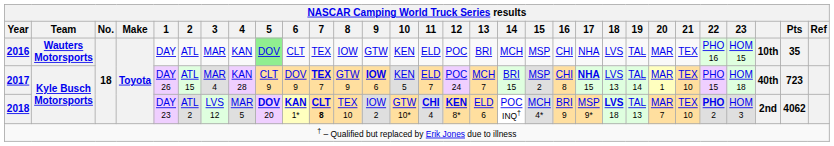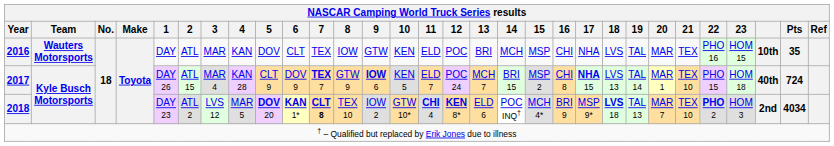 <table class="wikitable" style="text-align:center; font-size:75%">
 <tr>
 <th colspan=45><a href='#'>NASCAR Camping World Truck Series</a> results</th>
 </tr>
 <tr>
 <th>Year</th>
 <th>Team</th>
 <th>No.</th>
 <th>Make</th>
 <th>1</th>
 <th>2</th>
 <th>3</th>
 <th>4</th>
 <th>5</th>
 <th>6</th>
 <th>7</th>
 <th>8</th>
 <th>9</th>
 <th>10</th>
 <th>11</th>
 <th>12</th>
 <th>13</th>
 <th>14</th>
 <th>15</th>
 <th>16</th>
 <th>17</th>
 <th>18</th>
 <th>19</th>
 <th>20</th>
 <th>21</th>
 <th>22</th>
 <th>23</th>
 <th></th>
 <th>Pts</th>
 <th>Ref</th>
 </tr>
 <tr>
 <th><a href='#'>2016</a></th>
 <th><a href='#'>Wauters Motorsports</a></th>
 <th rowspan=3>18</th>
 <th rowspan=3><a href='#'>Toyota</a></th>
 <td><a href='#'>DAY</a></td>
 <td><a href='#'>ATL</a></td>
 <td><a href='#'>MAR</a></td>
 <td><a href='#'>KAN</a></td>
-<td style="background: lightgreen;"><a href='#'>DOV</a></td>
+<td><a href='#'>DOV</a></td>
 <td><a href='#'>CLT</a></td>
 <td><a href='#'>TEX</a></td>
 <td><a href='#'>IOW</a></td>
 <td><a href='#'>GTW</a></td>
 <td><a href='#'>KEN</a></td>
 <td><a href='#'>ELD</a></td>
 <td><a href='#'>POC</a></td>
 <td><a href='#'>BRI</a></td>
 <td><a href='#'>MCH</a></td>
 <td><a href='#'>MSP</a></td>
 <td><a href='#'>CHI</a></td>
 <td><a href='#'>NHA</a></td>
 <td><a href='#'>LVS</a></td>
 <td><a href='#'>TAL</a></td>
 <td><a href='#'>MAR</a></td>
 <td><a href='#'>TEX</a></td>
 <td style="background:#DFFFDF;"><a href='#'>PHO</a><br><small>16</small></td>
 <td style="background:#DFFFDF;"><a href='#'>HOM</a><br><small>15</small></td>
 <th>10th</th>
 <th>35</th>
 <th></th>
 </tr>
 <tr>
 <th><a href='#'>2017</a></th>
 <th rowspan=2><a href='#'>Kyle Busch Motorsports</a></th>
 <td style="background:#EFCFFF;"><a href='#'>DAY</a><br><small>26</small></td>
 <td style="background:#DFFFDF;"><a href='#'>ATL</a><br><small>15</small></td>
 <td style="background:#DFDFDF;"><a href='#'>MAR</a><br><small>4</small></td>
 <td style="background:#EFCFFF;"><a href='#'>KAN</a><br><small>28</small></td>
 <td style="background:#FFDF9F;"><a href='#'>CLT</a><br><small>9</small></td>
 <td style="background:#FFDF9F;"><a href='#'>DOV</a><br><small>9</small></td>
 <td style="background:#FFDF9F;"><strong><a href='#'>TEX</a></strong><br><small>7</small></td>
 <td style="background:#FFDF9F;"><a href='#'>GTW</a><br><small>9</small></td>
 <td style="background:#FFDF9F;"><strong><a href='#'>IOW</a></strong><br><small>6</small></td>
 <td style="background:#DFDFDF;"><a href='#'>KEN</a><br><small>5</small></td>
 <td style="background:#FFDF9F;"><a href='#'>ELD</a><br><small>7</small></td>
 <td style="background:#EFCFFF;"><a href='#'>POC</a><br><small>24</small></td>
 <td style="background:#FFDF9F;"><a href='#'>MCH</a><br><small>7</small></td>
 <td style="background:#DFFFDF;"><a href='#'>BRI</a><br><small>15</small></td>
 <td style="background:#DFDFDF;"><a href='#'>MSP</a><br><small>2</small></td>
 <td style="background:#FFDF9F;"><a href='#'>CHI</a><br><small>8</small></td>
 <td style="background:#DFFFDF;"><strong><a href='#'>NHA</a></strong><br><small>15</small></td>
 <td style="background:#DFFFDF;"><a href='#'>LVS</a><br><small>13</small></td>
 <td style="background:#DFFFDF;"><a href='#'>TAL</a><br><small>14</small></td>
 <td style="background:#FFFFBF;"><a href='#'>MAR</a><br><small>1</small></td>
 <td style="background:#FFDF9F;"><a href='#'>TEX</a><br><small>10</small></td>
 <td style="background:#EFCFFF;"><a href='#'>PHO</a><br><small>15</small></td>
 <td style="background:#DFFFDF;"><a href='#'>HOM</a><br><small>18</small></td>
 <th>40th</th>
-<th>723</th>
+<th>724</th>
 <th></th>
 </tr>
 <tr>
 <th><a href='#'>2018</a></th>
 <td style="background:#EFCFFF;"><a href='#'>DAY</a><br><small>23</small></td>
 <td style="background:#DFDFDF;"><a href='#'>ATL</a><br><small>2</small></td>
 <td style="background:#DFFFDF;"><a href='#'>LVS</a><br><small>12</small></td>
 <td style="background:#DFDFDF;"><a href='#'>MAR</a><br><small>5</small></td>
 <td style="background:#EFCFFF;"><strong><a href='#'>DOV</a></strong><br><small>20</small></td>
 <td style="background:#FFFFBF;"><strong><a href='#'>KAN</a></strong><br><small>1*</small></td>
 <td style="background:#FFDF9F;"><strong><a href='#'>CLT</a><br><small>8</small></strong></td>
 <td style="background:#FFDF9F;"><a href='#'>TEX</a><br><small>10</small></td>
 <td style="background:#DFDFDF;"><a href='#'>IOW</a><br><small>2</small></td>
 <td style="background:#FFDF9F;"><a href='#'>GTW</a><br><small>10*</small></td>
 <td style="background:#DFDFDF;"><strong><a href='#'>CHI</a></strong><br><small>4</small></td>
 <td style="background:#FFDF9F;"><strong><a href='#'>KEN</a></strong><br><small>8*</small></td>
 <td style="background:#FFDF9F;"><a href='#'>ELD</a><br><small>6</small></td>
 <td style="background:#FFFFFF;"><a href='#'>POC</a><br><small>INQ<sup>†</sup></small></td>
 <td style="background:#DFDFDF;"><a href='#'>MCH</a><br><small>4*</small></td>
 <td style="background:#FFDF9F;"><a href='#'>BRI</a><br><small>9</small></td>
 <td style="background:#FFDF9F;"><a href='#'>MSP</a><br><small>9*</small></td>
 <td style="background:#DFFFDF;"><strong><a href='#'>LVS</a></strong><br><small>18</small></td>
 <td style="background:#DFFFDF;"><a href='#'>TAL</a><br><small>13</small></td>
 <td style="background:#FFDF9F;"><a href='#'>MAR</a><br><small>7</small></td>
 <td style="background:#FFDF9F;"><a href='#'>TEX</a><br><small>10</small></td>
 <td style="background:#DFDFDF;"><strong><a href='#'>PHO</a></strong><br><small>2</small></td>
 <td style="background:#DFDFDF;"><a href='#'>HOM</a><br><small>3</small></td>
 <th>2nd</th>
-<th>4062</th>
+<th>4034</th>
 <th></th>
 </tr>
 <tr>
 <td colspan=31><small><sup>†</sup> – Qualified but replaced by <a href='#'>Erik Jones</a> due to illness</small></td>
 </tr>
 </table>
